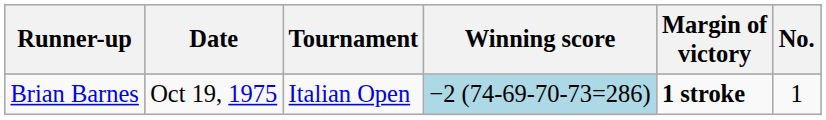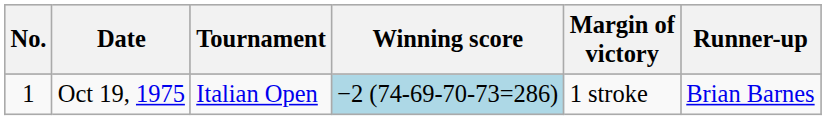 <table class="wikitable" style="font-size:95%;">
 <tr>
-<th>Runner-up</th>
+<th>No.</th>
 <th>Date</th>
 <th>Tournament</th>
 <th>Winning score</th>
 <th>Margin of<br>victory</th>
-<th>No.</th>
+<th>Runner-up</th>
 </tr>
 <tr>
-<td> <a href='#'>Brian Barnes</a></td>
+<td align=center>1</td>
 <td>Oct 19, <a href='#'>1975</a></td>
 <td><a href='#'>Italian Open</a></td>
 <td style="background: lightblue;">−2 (74-69-70-73=286)</td>
-<td><strong>1 stroke</strong></td>
-<td align=center>1</td>
+<td>1 stroke</td>
+<td> <a href='#'>Brian Barnes</a></td>
 </tr>
 </table>
